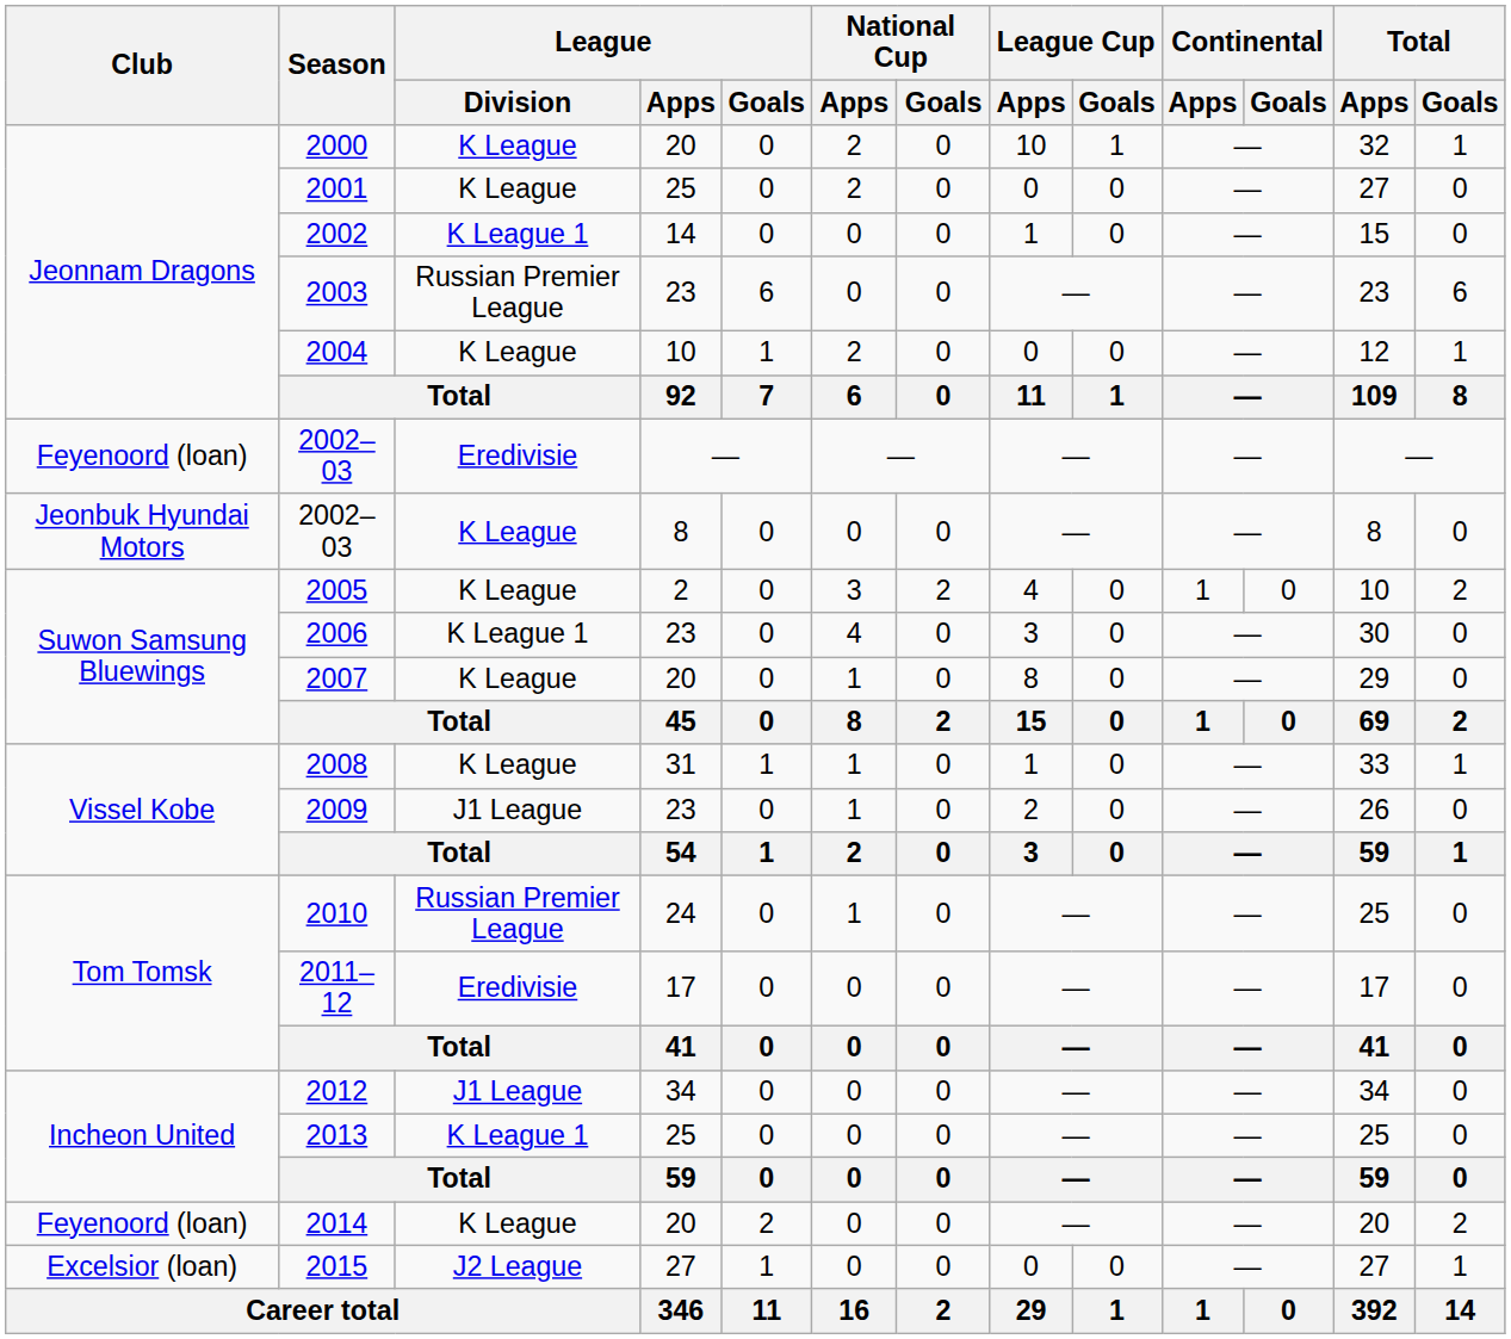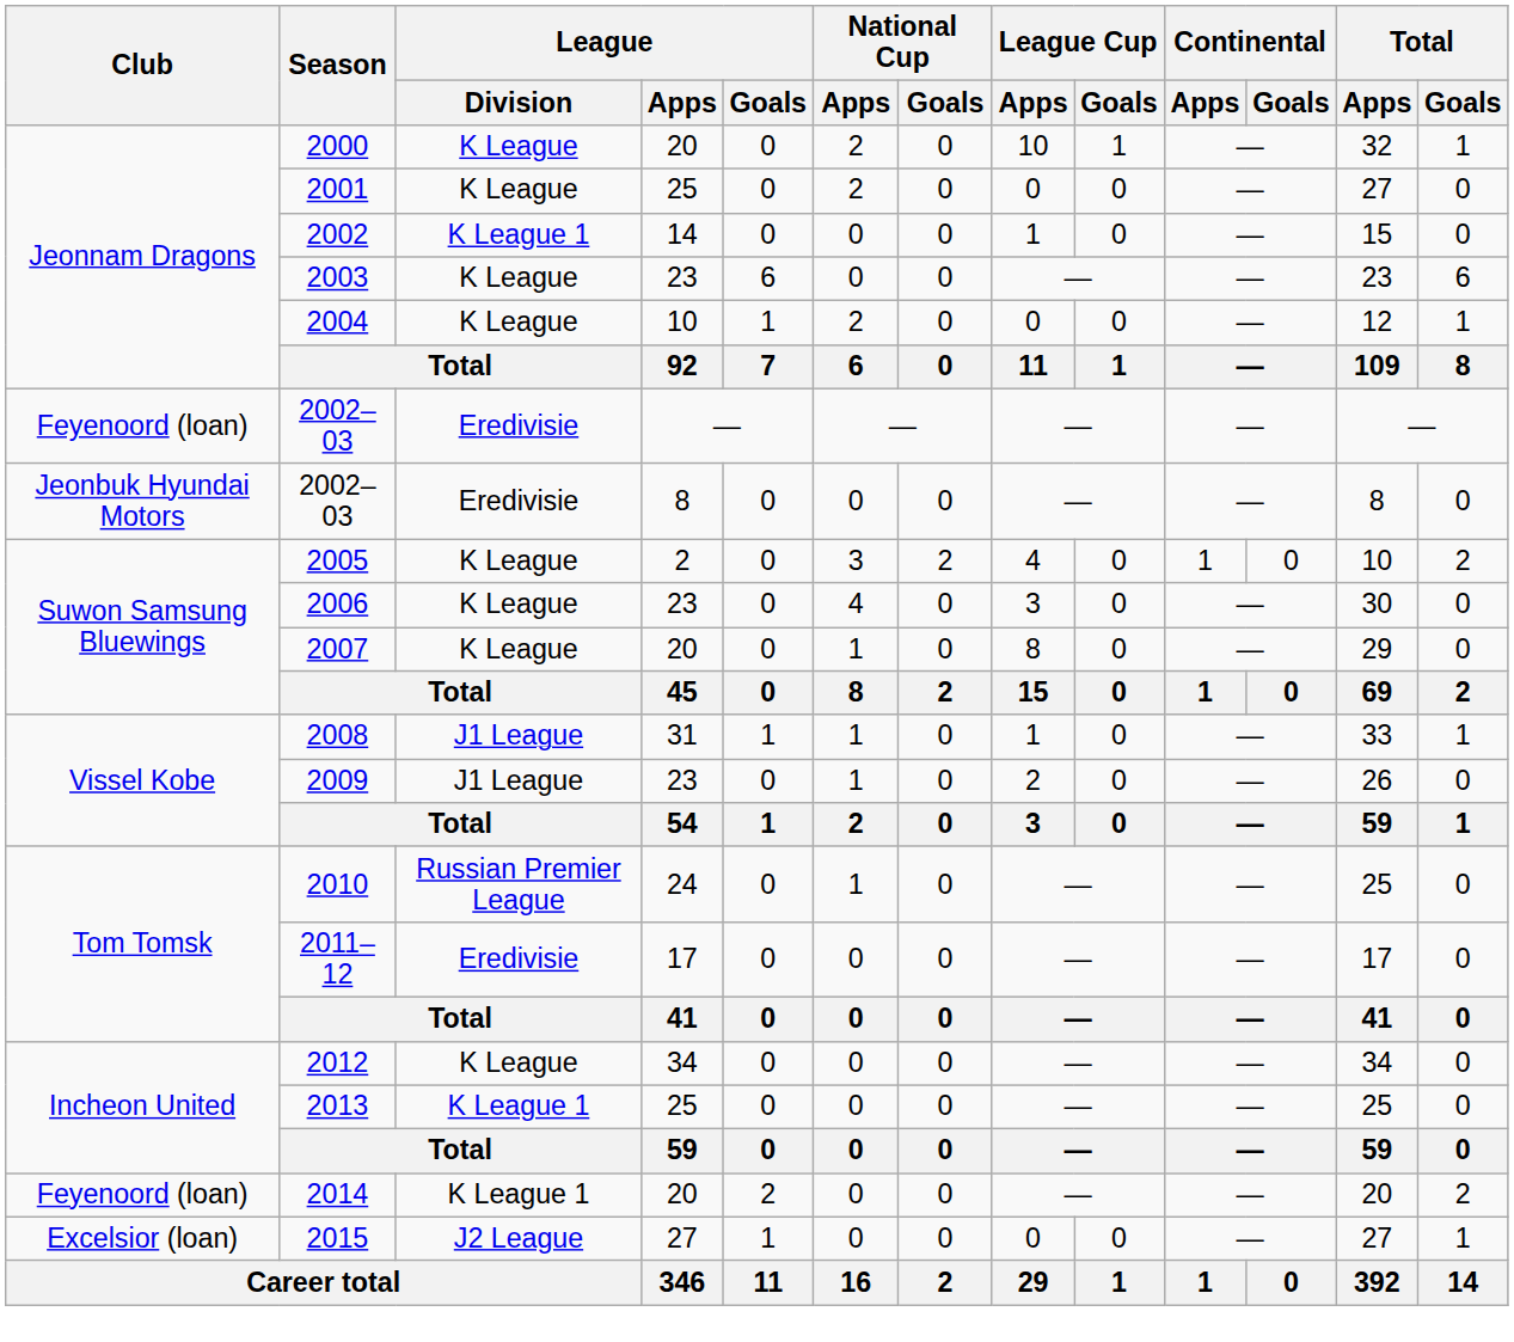 <table class="wikitable" style="text-align:center;">
 <tr>
 <th rowspan="2">Club</th>
 <th rowspan="2">Season</th>
 <th colspan="3">League</th>
 <th colspan="2">National Cup</th>
 <th colspan="2">League Cup</th>
 <th colspan="2">Continental</th>
 <th colspan="2">Total</th>
 </tr>
 <tr>
 <th>Division</th>
 <th>Apps</th>
 <th>Goals</th>
 <th>Apps</th>
 <th>Goals</th>
 <th>Apps</th>
 <th>Goals</th>
 <th>Apps</th>
 <th>Goals</th>
 <th>Apps</th>
 <th>Goals</th>
 </tr>
 <tr>
 <td rowspan="6"><a href='#'>Jeonnam Dragons</a></td>
 <td><a href='#'>2000</a></td>
 <td><a href='#'>K League</a></td>
 <td>20</td>
 <td>0</td>
 <td>2</td>
 <td>0</td>
 <td>10</td>
 <td>1</td>
 <td colspan="2">—</td>
 <td>32</td>
 <td>1</td>
 </tr>
 <tr>
 <td><a href='#'>2001</a></td>
 <td>K League</td>
 <td>25</td>
 <td>0</td>
 <td>2</td>
 <td>0</td>
 <td>0</td>
 <td>0</td>
 <td colspan="2">—</td>
 <td>27</td>
 <td>0</td>
 </tr>
 <tr>
 <td><a href='#'>2002</a></td>
 <td><a href='#'>K League 1</a></td>
 <td>14</td>
 <td>0</td>
 <td>0</td>
 <td>0</td>
 <td>1</td>
 <td>0</td>
 <td colspan="2">—</td>
 <td>15</td>
 <td>0</td>
 </tr>
 <tr>
 <td><a href='#'>2003</a></td>
-<td>Russian Premier League</td>
+<td>K League</td>
 <td>23</td>
 <td>6</td>
 <td>0</td>
 <td>0</td>
 <td colspan="2">—</td>
 <td colspan="2">—</td>
 <td>23</td>
 <td>6</td>
 </tr>
 <tr>
 <td><a href='#'>2004</a></td>
 <td>K League</td>
 <td>10</td>
 <td>1</td>
 <td>2</td>
 <td>0</td>
 <td>0</td>
 <td>0</td>
 <td colspan="2">—</td>
 <td>12</td>
 <td>1</td>
 </tr>
 <tr>
 <th colspan="2">Total</th>
 <th>92</th>
 <th>7</th>
 <th>6</th>
 <th>0</th>
 <th>11</th>
 <th>1</th>
 <th colspan="2">—</th>
 <th>109</th>
 <th>8</th>
 </tr>
 <tr>
 <td><a href='#'>Feyenoord</a> (loan)</td>
 <td><a href='#'>2002–03</a></td>
 <td><a href='#'>Eredivisie</a></td>
 <td colspan="2">—</td>
 <td colspan="2">—</td>
 <td colspan="2">—</td>
 <td colspan="2">—</td>
 <td colspan="2">—</td>
 </tr>
 <tr>
 <td><a href='#'>Jeonbuk Hyundai Motors</a></td>
 <td>2002–03</td>
-<td><a href='#'>K League</a></td>
+<td>Eredivisie</td>
 <td>8</td>
 <td>0</td>
 <td>0</td>
 <td>0</td>
 <td colspan="2">—</td>
 <td colspan="2">—</td>
 <td>8</td>
 <td>0</td>
 </tr>
 <tr>
 <td rowspan="4"><a href='#'>Suwon Samsung Bluewings</a></td>
 <td><a href='#'>2005</a></td>
 <td>K League</td>
 <td>2</td>
 <td>0</td>
 <td>3</td>
 <td>2</td>
 <td>4</td>
 <td>0</td>
 <td>1</td>
 <td>0</td>
 <td>10</td>
 <td>2</td>
 </tr>
 <tr>
 <td><a href='#'>2006</a></td>
-<td>K League 1</td>
+<td>K League</td>
 <td>23</td>
 <td>0</td>
 <td>4</td>
 <td>0</td>
 <td>3</td>
 <td>0</td>
 <td colspan="2">—</td>
 <td>30</td>
 <td>0</td>
 </tr>
 <tr>
 <td><a href='#'>2007</a></td>
 <td>K League</td>
 <td>20</td>
 <td>0</td>
 <td>1</td>
 <td>0</td>
 <td>8</td>
 <td>0</td>
 <td colspan="2">—</td>
 <td>29</td>
 <td>0</td>
 </tr>
 <tr>
 <th colspan="2">Total</th>
 <th>45</th>
 <th>0</th>
 <th>8</th>
 <th>2</th>
 <th>15</th>
 <th>0</th>
 <th>1</th>
 <th>0</th>
 <th>69</th>
 <th>2</th>
 </tr>
 <tr>
 <td rowspan="3"><a href='#'>Vissel Kobe</a></td>
 <td><a href='#'>2008</a></td>
-<td>K League</td>
+<td><a href='#'>J1 League</a></td>
 <td>31</td>
 <td>1</td>
 <td>1</td>
 <td>0</td>
 <td>1</td>
 <td>0</td>
 <td colspan="2">—</td>
 <td>33</td>
 <td>1</td>
 </tr>
 <tr>
 <td><a href='#'>2009</a></td>
 <td>J1 League</td>
 <td>23</td>
 <td>0</td>
 <td>1</td>
 <td>0</td>
 <td>2</td>
 <td>0</td>
 <td colspan="2">—</td>
 <td>26</td>
 <td>0</td>
 </tr>
 <tr>
 <th colspan="2">Total</th>
 <th>54</th>
 <th>1</th>
 <th>2</th>
 <th>0</th>
 <th>3</th>
 <th>0</th>
 <th colspan="2">—</th>
 <th>59</th>
 <th>1</th>
 </tr>
 <tr>
 <td rowspan="3"><a href='#'>Tom Tomsk</a></td>
 <td><a href='#'>2010</a></td>
 <td><a href='#'>Russian Premier League</a></td>
 <td>24</td>
 <td>0</td>
 <td>1</td>
 <td>0</td>
 <td colspan="2">—</td>
 <td colspan="2">—</td>
 <td>25</td>
 <td>0</td>
 </tr>
 <tr>
 <td><a href='#'>2011–12</a></td>
 <td><a href='#'>Eredivisie</a></td>
 <td>17</td>
 <td>0</td>
 <td>0</td>
 <td>0</td>
 <td colspan="2">—</td>
 <td colspan="2">—</td>
 <td>17</td>
 <td>0</td>
 </tr>
 <tr>
 <th colspan="2">Total</th>
 <th>41</th>
 <th>0</th>
 <th>0</th>
 <th>0</th>
 <th colspan="2">—</th>
 <th colspan="2">—</th>
 <th>41</th>
 <th>0</th>
 </tr>
 <tr>
 <td rowspan="3"><a href='#'>Incheon United</a></td>
 <td><a href='#'>2012</a></td>
-<td><a href='#'>J1 League</a></td>
+<td>K League</td>
 <td>34</td>
 <td>0</td>
 <td>0</td>
 <td>0</td>
 <td colspan="2">—</td>
 <td colspan="2">—</td>
 <td>34</td>
 <td>0</td>
 </tr>
 <tr>
 <td><a href='#'>2013</a></td>
 <td><a href='#'>K League 1</a></td>
 <td>25</td>
 <td>0</td>
 <td>0</td>
 <td>0</td>
 <td colspan="2">—</td>
 <td colspan="2">—</td>
 <td>25</td>
 <td>0</td>
 </tr>
 <tr>
 <th colspan="2">Total</th>
 <th>59</th>
 <th>0</th>
 <th>0</th>
 <th>0</th>
 <th colspan="2">—</th>
 <th colspan="2">—</th>
 <th>59</th>
 <th>0</th>
 </tr>
 <tr>
 <td><a href='#'>Feyenoord</a> (loan)</td>
 <td><a href='#'>2014</a></td>
-<td>K League</td>
+<td>K League 1</td>
 <td>20</td>
 <td>2</td>
 <td>0</td>
 <td>0</td>
 <td colspan="2">—</td>
 <td colspan="2">—</td>
 <td>20</td>
 <td>2</td>
 </tr>
 <tr>
 <td><a href='#'>Excelsior</a> (loan)</td>
 <td><a href='#'>2015</a></td>
 <td><a href='#'>J2 League</a></td>
 <td>27</td>
 <td>1</td>
 <td>0</td>
 <td>0</td>
 <td>0</td>
 <td>0</td>
 <td colspan="2">—</td>
 <td>27</td>
 <td>1</td>
 </tr>
 <tr>
 <th colspan="3">Career total</th>
 <th>346</th>
 <th>11</th>
 <th>16</th>
 <th>2</th>
 <th>29</th>
 <th>1</th>
 <th>1</th>
 <th>0</th>
 <th>392</th>
 <th>14</th>
 </tr>
 </table>
